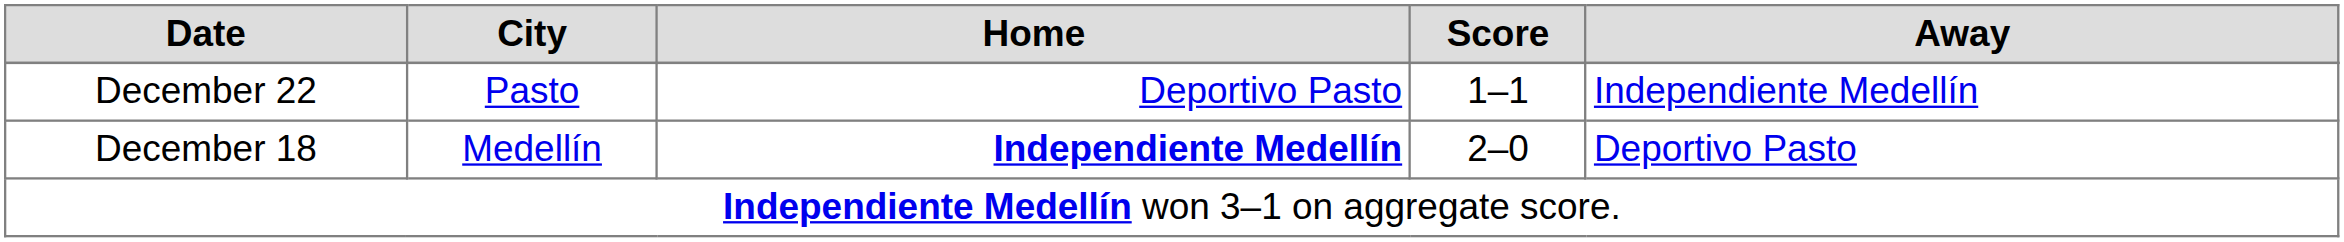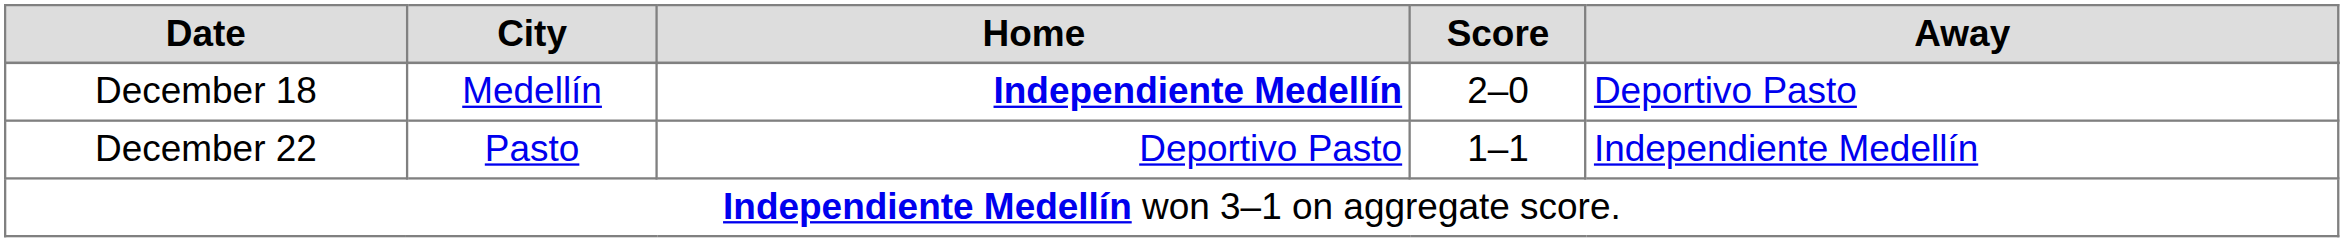 <table border=1 style="border-collapse:collapse; font-size:100%;" cellpadding=3 cellspacing=0 width=80%>
 <tr bgcolor=#DDDDDD align=center>
 <th width=16%>Date</th>
 <th width=10%>City</th>
 <th width=30%>Home</th>
 <th width=7%>Score</th>
 <th width=30%>Away</th>
 </tr>
 <tr bgcolor=#DDDDDD>
 </tr>
 <tr align=center bgcolor=#ffffff>
+<td>December 18</td>
+<td><a href='#'>Medellín</a></td>
+<td style="text-align:right;"><strong><a href='#'>Independiente Medellín</a></strong></td>
+<td>2–0</td>
+<td style="text-align:left;"><a href='#'>Deportivo Pasto</a></td>
+</tr>
+<tr align=center bgcolor=#ffffff>
 <td>December 22</td>
 <td><a href='#'>Pasto</a></td>
 <td style="text-align:right;"><a href='#'>Deportivo Pasto</a></td>
 <td>1–1</td>
 <td style="text-align:left;"><a href='#'>Independiente Medellín</a></td>
 </tr>
 <tr align=center bgcolor=#ffffff>
-<td>December 18</td>
-<td><a href='#'>Medellín</a></td>
-<td style="text-align:right;"><strong><a href='#'>Independiente Medellín</a></strong></td>
-<td>2–0</td>
-<td style="text-align:left;"><a href='#'>Deportivo Pasto</a></td>
-</tr>
-<tr align=center bgcolor=#ffffff>
 <td colspan=5><strong><a href='#'>Independiente Medellín</a></strong> won 3–1 on aggregate score.</td>
 </tr>
 </table>
